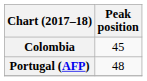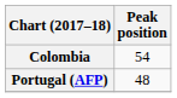 <table class="wikitable sortable plainrowheaders" style="text-align:center">
 <tr>
 <th scope="col">Chart (2017–18)</th>
 <th scope="col">Peak<br>position</th>
 </tr>
 <tr>
 <th scope="row">Colombia</th>
-<td>45</td>
+<td>54</td>
 </tr>
 <tr>
 <th scope="row">Portugal (<a href='#'>AFP</a>)</th>
 <td>48</td>
 </tr>
 <tr>
 </tr>
 </table>
